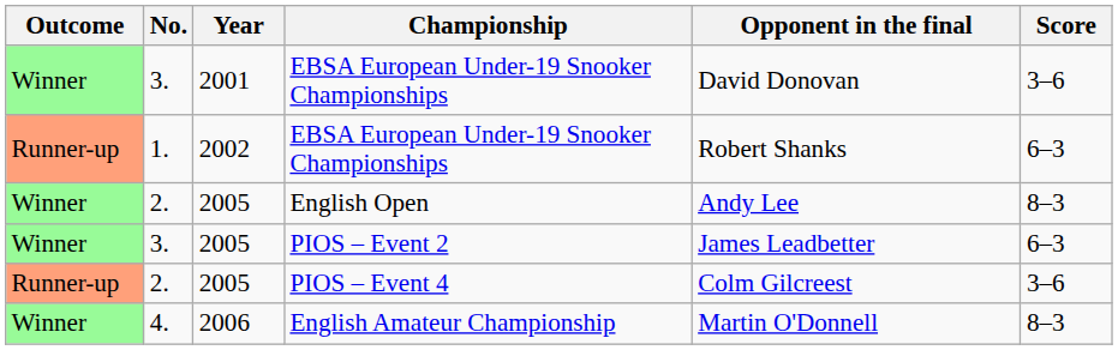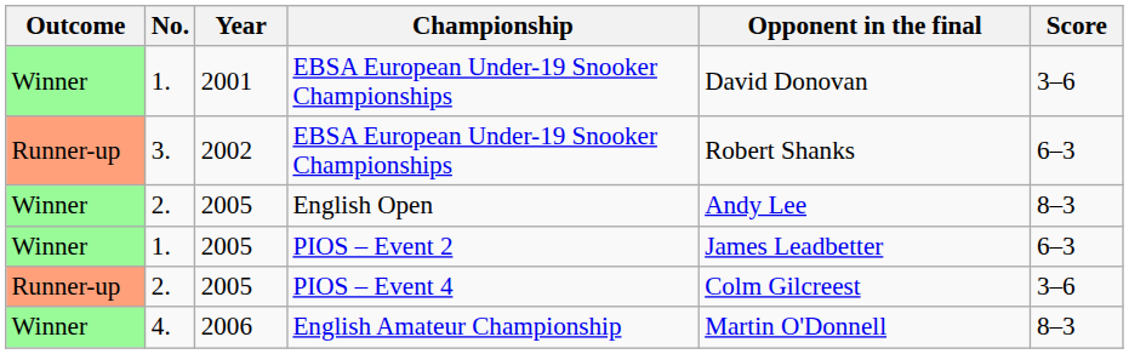 <table class="sortable wikitable">
 <tr>
 <th width="80">Outcome</th>
 <th width="20">No.</th>
 <th width="50">Year</th>
 <th style="width:250px;">Championship</th>
 <th style="width:200px;">Opponent in the final</th>
 <th style="width:50px;">Score</th>
 </tr>
 <tr>
 <td style="background:#98FB98">Winner</td>
-<td>3.</td>
+<td>1.</td>
 <td>2001</td>
 <td><a href='#'>EBSA European Under-19 Snooker Championships</a></td>
 <td> David Donovan</td>
 <td>3–6</td>
 </tr>
 <tr>
 <td style="background:#ffa07a;">Runner-up</td>
-<td>1.</td>
+<td>3.</td>
 <td>2002</td>
 <td><a href='#'>EBSA European Under-19 Snooker Championships</a></td>
 <td> Robert Shanks</td>
 <td>6–3</td>
 </tr>
 <tr>
 <td style="background:#98FB98">Winner</td>
 <td>2.</td>
 <td>2005</td>
 <td>English Open</td>
 <td> <a href='#'>Andy Lee</a></td>
 <td>8–3</td>
 </tr>
 <tr>
 <td style="background:#98FB98">Winner</td>
-<td>3.</td>
+<td>1.</td>
 <td>2005</td>
 <td><a href='#'>PIOS – Event 2</a></td>
 <td> <a href='#'>James Leadbetter</a></td>
 <td>6–3</td>
 </tr>
 <tr>
 <td style="background:#ffa07a;">Runner-up</td>
 <td>2.</td>
 <td>2005</td>
 <td><a href='#'>PIOS – Event 4</a></td>
 <td> <a href='#'>Colm Gilcreest</a></td>
 <td>3–6</td>
 </tr>
 <tr>
 <td style="background:#98FB98">Winner</td>
 <td>4.</td>
 <td>2006</td>
 <td><a href='#'>English Amateur Championship</a></td>
 <td> <a href='#'>Martin O'Donnell</a></td>
 <td>8–3</td>
 </tr>
 </table>
